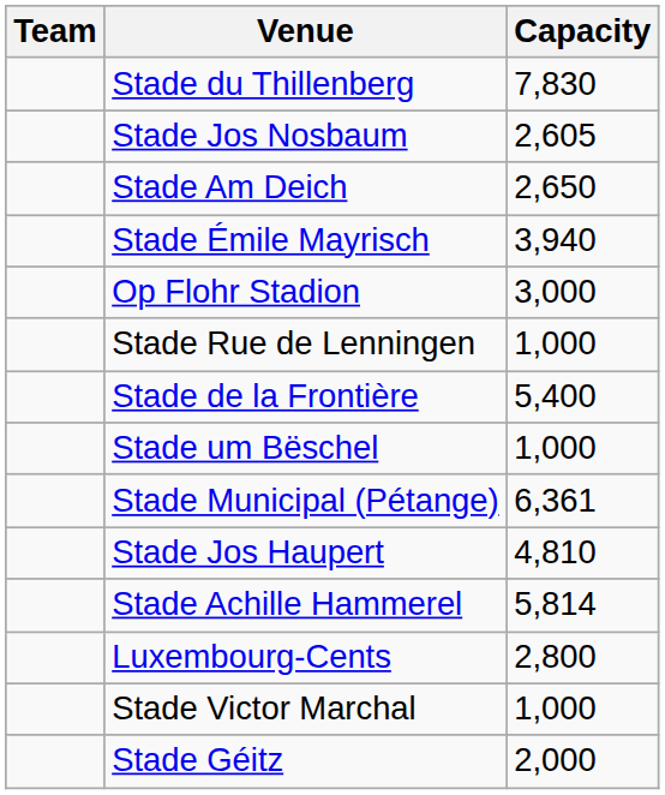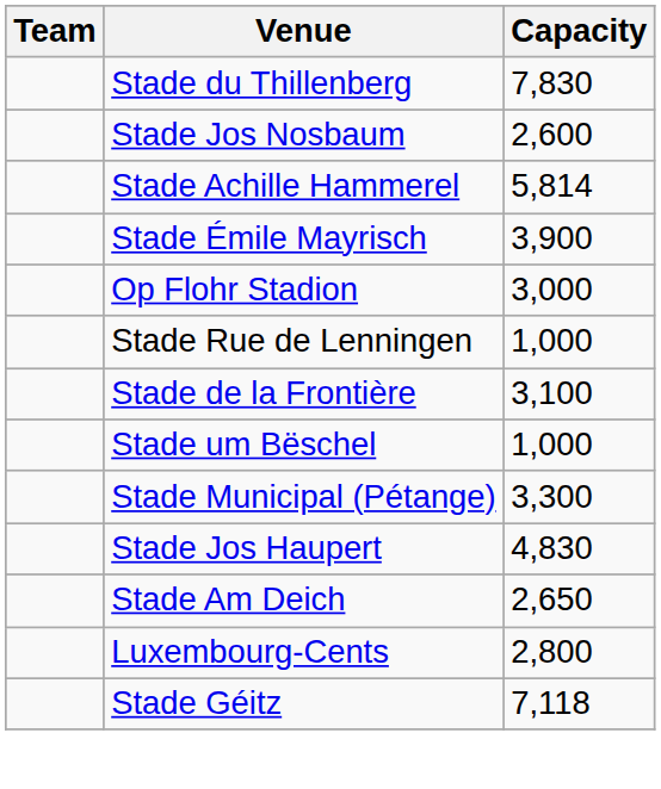 <table class="wikitable sortable">
 <tr>
 <th>Team</th>
 <th>Venue</th>
 <th>Capacity</th>
 </tr>
 <tr>
 <td></td>
 <td><a href='#'>Stade du Thillenberg</a></td>
 <td>7,830</td>
 </tr>
 <tr>
 <td></td>
 <td><a href='#'>Stade Jos Nosbaum</a></td>
-<td>2,605</td>
+<td>2,600</td>
 </tr>
 <tr>
 <td></td>
-<td><a href='#'>Stade Am Deich</a></td>
-<td>2,650</td>
+<td><a href='#'>Stade Achille Hammerel</a></td>
+<td>5,814</td>
 </tr>
 <tr>
 <td></td>
 <td><a href='#'>Stade Émile Mayrisch</a></td>
-<td>3,940</td>
+<td>3,900</td>
 </tr>
 <tr>
 <td></td>
 <td><a href='#'>Op Flohr Stadion</a></td>
 <td>3,000</td>
 </tr>
 <tr>
 <td></td>
 <td>Stade Rue de Lenningen</td>
 <td>1,000</td>
 </tr>
 <tr>
 <td></td>
 <td><a href='#'>Stade de la Frontière</a></td>
-<td>5,400</td>
+<td>3,100</td>
 </tr>
 <tr>
 <td></td>
 <td><a href='#'>Stade um Bëschel</a></td>
 <td>1,000</td>
 </tr>
 <tr>
 <td></td>
 <td><a href='#'>Stade Municipal (Pétange)</a></td>
-<td>6,361</td>
+<td>3,300</td>
 </tr>
 <tr>
 <td></td>
 <td><a href='#'>Stade Jos Haupert</a></td>
-<td>4,810</td>
+<td>4,830</td>
 </tr>
 <tr>
 <td></td>
-<td><a href='#'>Stade Achille Hammerel</a></td>
-<td>5,814</td>
+<td><a href='#'>Stade Am Deich</a></td>
+<td>2,650</td>
 </tr>
 <tr>
 <td></td>
 <td><a href='#'>Luxembourg-Cents</a></td>
 <td>2,800</td>
 </tr>
 <tr>
 <td></td>
-<td>Stade Victor Marchal</td>
-<td>1,000</td>
-</tr>
-<tr>
-<td></td>
 <td><a href='#'>Stade Géitz</a></td>
-<td>2,000</td>
+<td>7,118</td>
 </tr>
 </table>
